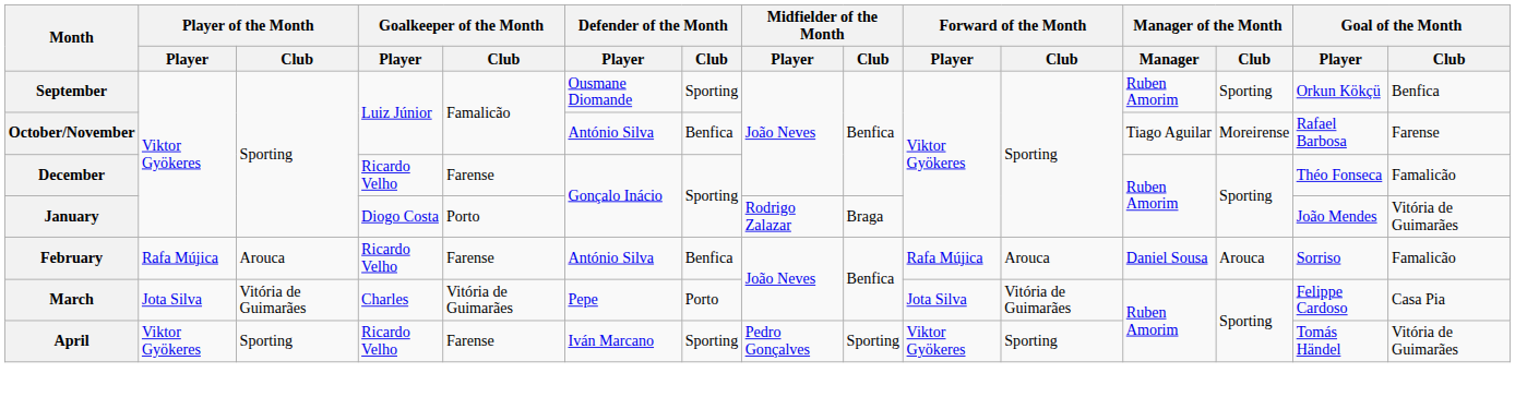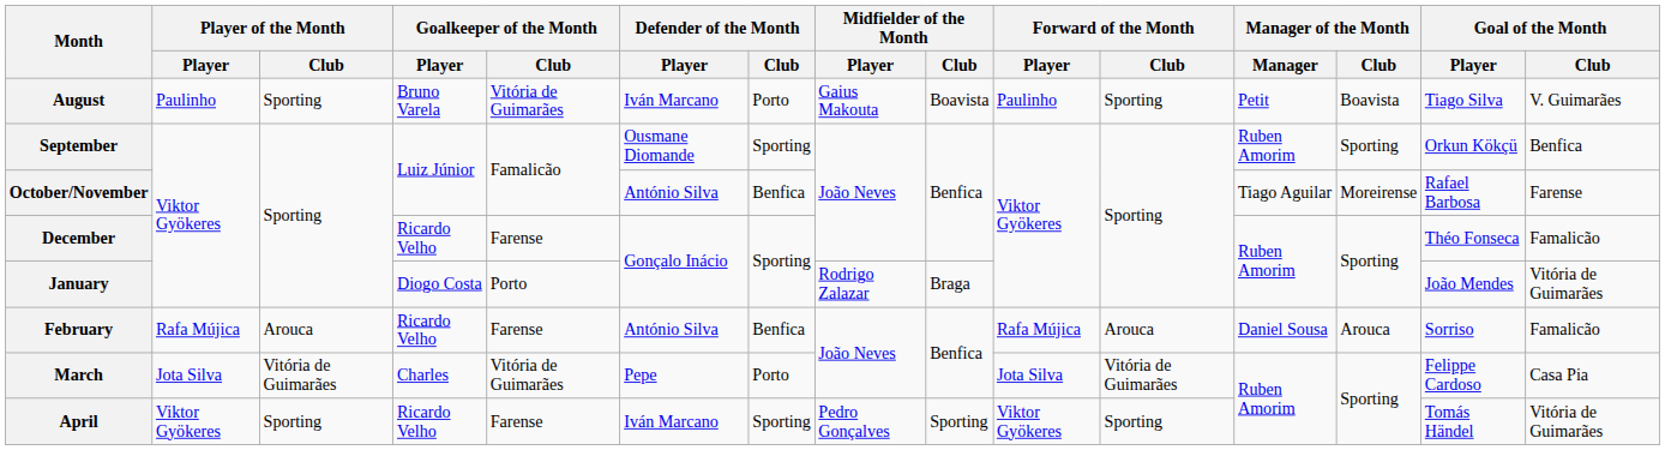 <table class="wikitable">
 <tr>
 <th rowspan="2">Month</th>
 <th colspan="2">Player of the Month</th>
 <th colspan="2">Goalkeeper of the Month</th>
 <th colspan="2">Defender of the Month</th>
 <th colspan="2">Midfielder of the Month</th>
 <th colspan="2">Forward of the Month</th>
 <th colspan="2">Manager of the Month</th>
 <th colspan="2">Goal of the Month</th>
 </tr>
 <tr>
 <th>Player</th>
 <th>Club</th>
 <th>Player</th>
 <th>Club</th>
 <th>Player</th>
 <th>Club</th>
 <th>Player</th>
 <th>Club</th>
 <th>Player</th>
 <th>Club</th>
 <th>Manager</th>
 <th>Club</th>
 <th>Player</th>
 <th>Club</th>
+</tr>
+<tr>
+<th>August</th>
+<td> <a href='#'>Paulinho</a></td>
+<td>Sporting</td>
+<td> <a href='#'>Bruno Varela</a></td>
+<td><a href='#'>Vitória de Guimarães</a></td>
+<td> <a href='#'>Iván Marcano</a></td>
+<td>Porto</td>
+<td> <a href='#'>Gaius Makouta</a></td>
+<td>Boavista</td>
+<td> <a href='#'>Paulinho</a></td>
+<td>Sporting</td>
+<td> <a href='#'>Petit</a></td>
+<td>Boavista</td>
+<td> <a href='#'>Tiago Silva</a></td>
+<td>V. Guimarães</td>
 </tr>
 <tr>
 <th>September</th>
 <td rowspan="4"> <a href='#'>Viktor Gyökeres</a></td>
 <td rowspan="4">Sporting</td>
 <td rowspan="2"> <a href='#'>Luiz Júnior</a></td>
 <td rowspan="2">Famalicão</td>
 <td> <a href='#'>Ousmane Diomande</a></td>
 <td>Sporting</td>
 <td rowspan="3"> <a href='#'>João Neves</a></td>
 <td rowspan="3">Benfica</td>
 <td rowspan="4"> <a href='#'>Viktor Gyökeres</a></td>
 <td rowspan="4">Sporting</td>
 <td> <a href='#'>Ruben Amorim</a></td>
 <td>Sporting</td>
 <td> <a href='#'>Orkun Kökçü</a></td>
 <td>Benfica</td>
 </tr>
 <tr>
 <th>October/November</th>
 <td> <a href='#'>António Silva</a></td>
 <td>Benfica</td>
 <td> Tiago Aguilar</td>
 <td>Moreirense</td>
 <td> <a href='#'>Rafael Barbosa</a></td>
 <td>Farense</td>
 </tr>
 <tr>
 <th>December</th>
 <td> <a href='#'>Ricardo Velho</a></td>
 <td>Farense</td>
 <td rowspan="2"> <a href='#'>Gonçalo Inácio</a></td>
 <td rowspan="2">Sporting</td>
 <td rowspan="2"> <a href='#'>Ruben Amorim</a></td>
 <td rowspan="2">Sporting</td>
 <td> <a href='#'>Théo Fonseca</a></td>
 <td>Famalicão</td>
 </tr>
 <tr>
 <th>January</th>
 <td> <a href='#'>Diogo Costa</a></td>
 <td>Porto</td>
 <td> <a href='#'>Rodrigo Zalazar</a></td>
 <td>Braga</td>
 <td> <a href='#'>João Mendes</a></td>
 <td>Vitória de Guimarães</td>
 </tr>
 <tr>
 <th>February</th>
 <td> <a href='#'>Rafa Mújica</a></td>
 <td>Arouca</td>
 <td> <a href='#'>Ricardo Velho</a></td>
 <td>Farense</td>
 <td> <a href='#'>António Silva</a></td>
 <td>Benfica</td>
 <td rowspan="2"> <a href='#'>João Neves</a></td>
 <td rowspan="2">Benfica</td>
 <td> <a href='#'>Rafa Mújica</a></td>
 <td>Arouca</td>
 <td> <a href='#'>Daniel Sousa</a></td>
 <td>Arouca</td>
 <td> <a href='#'>Sorriso</a></td>
 <td>Famalicão</td>
 </tr>
 <tr>
 <th>March</th>
 <td> <a href='#'>Jota Silva</a></td>
 <td>Vitória de Guimarães</td>
 <td> <a href='#'>Charles</a></td>
 <td>Vitória de Guimarães</td>
 <td> <a href='#'>Pepe</a></td>
 <td>Porto</td>
 <td> <a href='#'>Jota Silva</a></td>
 <td>Vitória de Guimarães</td>
 <td rowspan="2"> <a href='#'>Ruben Amorim</a></td>
 <td rowspan="2">Sporting</td>
 <td> <a href='#'>Felippe Cardoso</a></td>
 <td>Casa Pia</td>
 </tr>
 <tr>
 <th>April</th>
 <td> <a href='#'>Viktor Gyökeres</a></td>
 <td>Sporting</td>
 <td> <a href='#'>Ricardo Velho</a></td>
 <td>Farense</td>
 <td> <a href='#'>Iván Marcano</a></td>
 <td>Sporting</td>
 <td> <a href='#'>Pedro Gonçalves</a></td>
 <td>Sporting</td>
 <td> <a href='#'>Viktor Gyökeres</a></td>
 <td>Sporting</td>
 <td> <a href='#'>Tomás Händel</a></td>
 <td>Vitória de Guimarães</td>
 </tr>
 </table>
